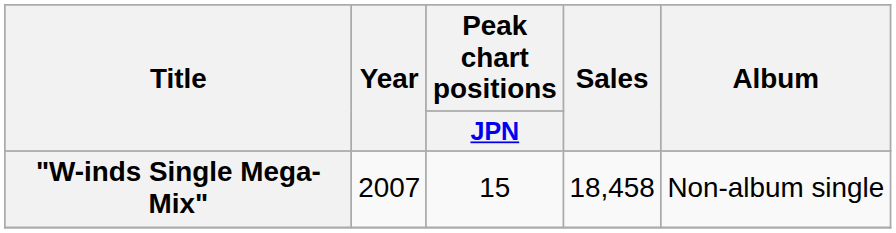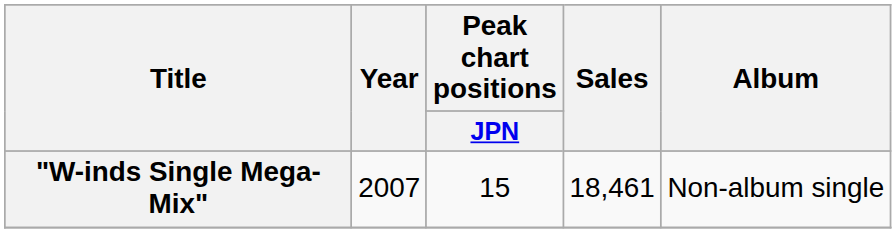 <table class="wikitable plainrowheaders" style="text-align:center;">
 <tr>
 <th scope="col" rowspan="2" style="width:12em;">Title</th>
 <th scope="col" rowspan="2">Year</th>
 <th scope="col" colspan="1">Peak chart positions</th>
 <th scope="col" rowspan="2">Sales</th>
 <th scope="col" rowspan="2">Album</th>
 </tr>
 <tr>
 <th scope="col" style="width:3em;font-size:90%;"><a href='#'>JPN</a></th>
 </tr>
 <tr>
 <th scope="row">"W-inds Single Mega-Mix"</th>
 <td>2007</td>
 <td>15</td>
-<td>18,458</td>
+<td>18,461</td>
 <td>Non-album single</td>
 </tr>
 <tr>
 </tr>
 </table>
